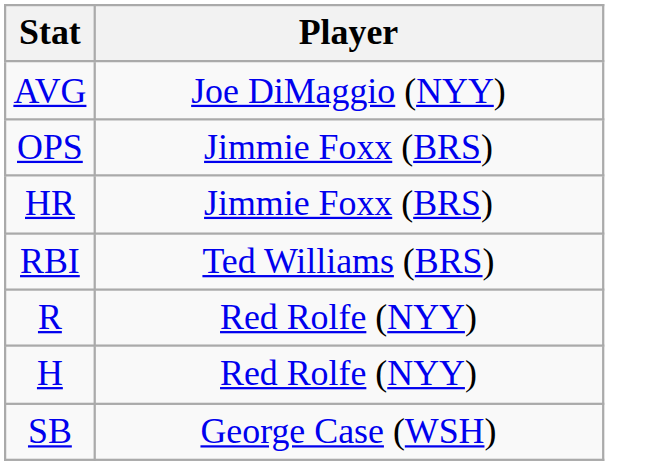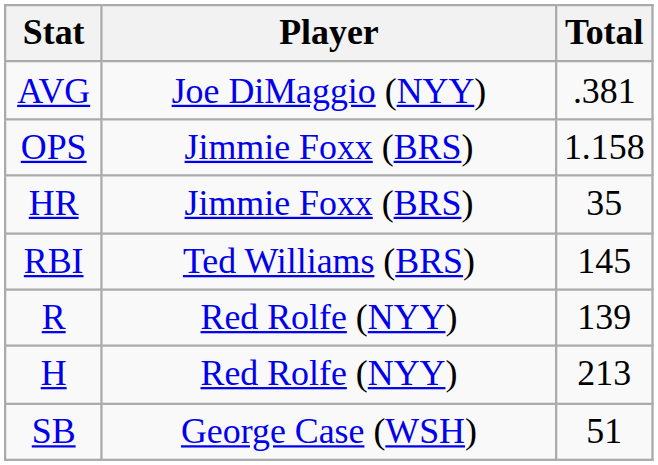 <table class="wikitable" style="text-align:center;">
 <tr>
 <th style="width:15%;">Stat</th>
 <th>Player</th>
+<th style="width:15%;">Total</th>
 </tr>
 <tr>
 <td><a href='#'>AVG</a></td>
 <td><a href='#'>Joe DiMaggio</a> (<a href='#'>NYY</a>)</td>
+<td>.381</td>
 </tr>
 <tr>
 <td><a href='#'>OPS</a></td>
 <td><a href='#'>Jimmie Foxx</a> (<a href='#'>BRS</a>)</td>
+<td>1.158</td>
 </tr>
 <tr>
 <td><a href='#'>HR</a></td>
 <td><a href='#'>Jimmie Foxx</a> (<a href='#'>BRS</a>)</td>
+<td>35</td>
 </tr>
 <tr>
 <td><a href='#'>RBI</a></td>
 <td><a href='#'>Ted Williams</a> (<a href='#'>BRS</a>)</td>
+<td>145</td>
 </tr>
 <tr>
 <td><a href='#'>R</a></td>
 <td><a href='#'>Red Rolfe</a> (<a href='#'>NYY</a>)</td>
+<td>139</td>
 </tr>
 <tr>
 <td><a href='#'>H</a></td>
 <td><a href='#'>Red Rolfe</a> (<a href='#'>NYY</a>)</td>
+<td>213</td>
 </tr>
 <tr>
 <td><a href='#'>SB</a></td>
 <td><a href='#'>George Case</a> (<a href='#'>WSH</a>)</td>
+<td>51</td>
 </tr>
 </table>
